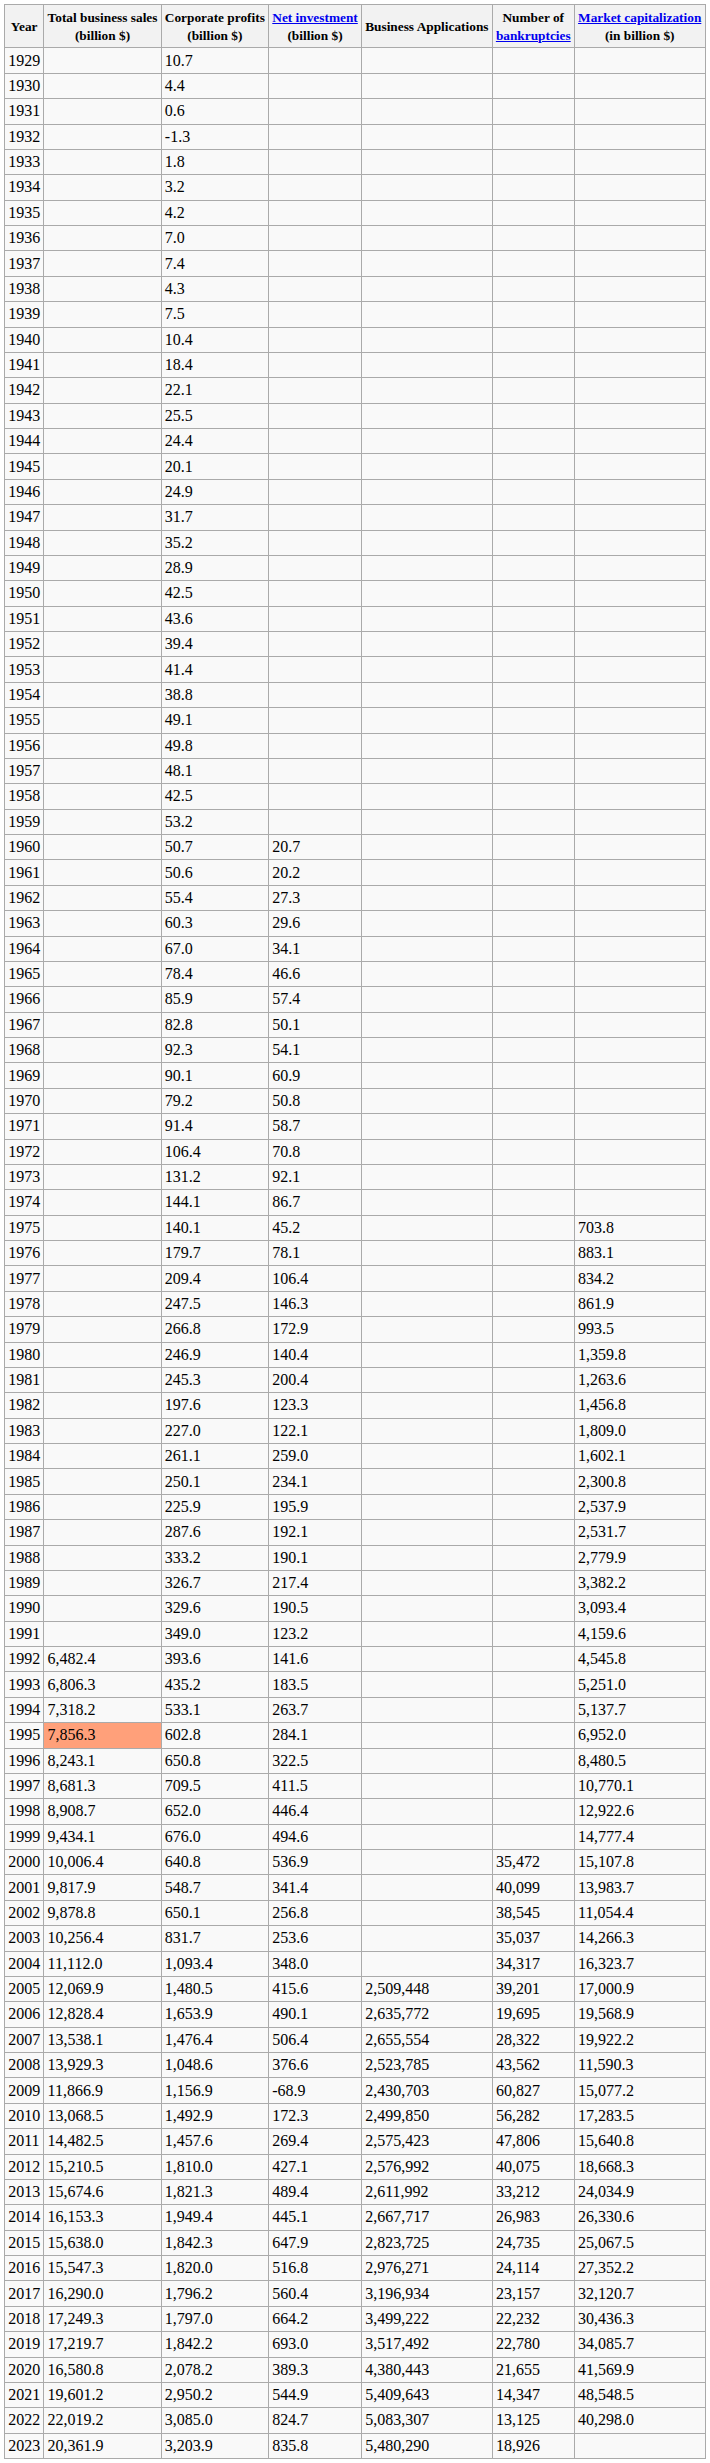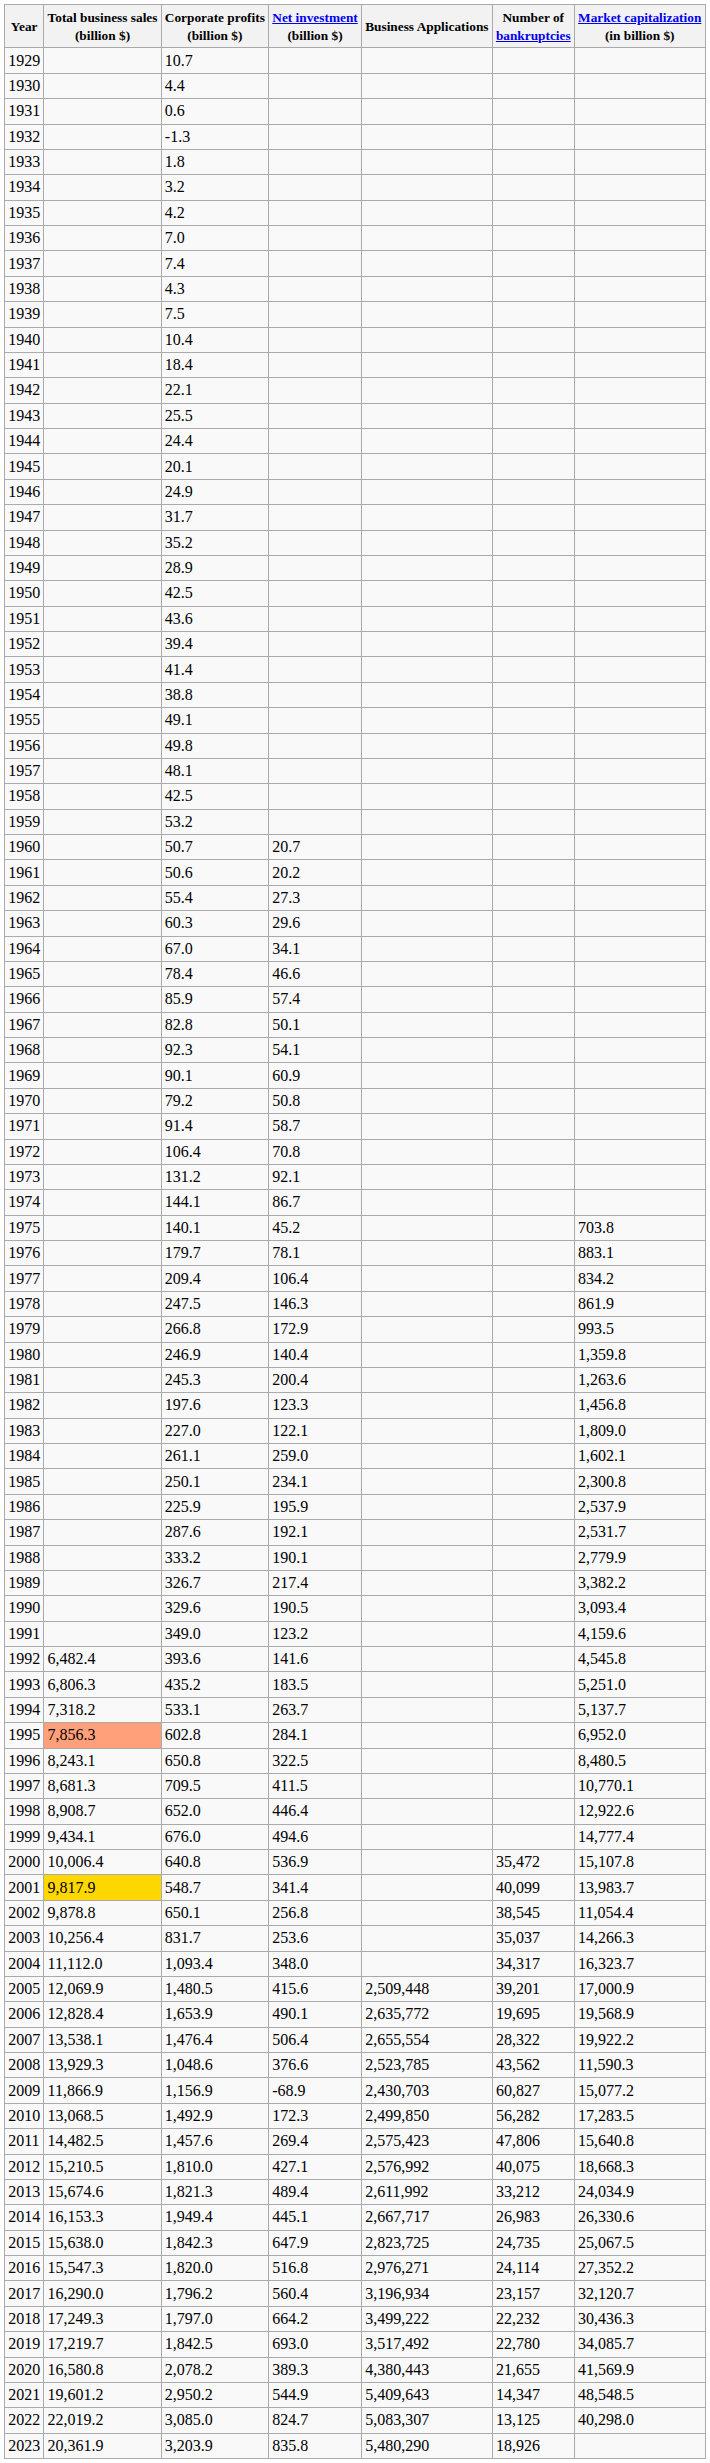 <table class="wikitable">
 <tr>
 <th><small>Year</small></th>
 <th><small>Total business sales<br>(billion $)</small></th>
 <th><small>Corporate profits<br>(billion $)</small></th>
 <th><small><a href='#'>Net investment</a> <br>(billion $)</small></th>
 <th><small>Business Applications</small></th>
 <th><small>Number of <br><a href='#'>bankruptcies</a></small></th>
 <th><small><a href='#'>Market capitalization</a><br>(in billion $)</small></th>
 </tr>
 <tr>
 <td>1929</td>
 <td></td>
 <td>10.7</td>
 <td></td>
 <td></td>
 <td></td>
 <td></td>
 </tr>
 <tr>
 <td>1930</td>
 <td></td>
 <td>4.4</td>
 <td></td>
 <td></td>
 <td></td>
 <td></td>
 </tr>
 <tr>
 <td>1931</td>
 <td></td>
 <td>0.6</td>
 <td></td>
 <td></td>
 <td></td>
 <td></td>
 </tr>
 <tr>
 <td>1932</td>
 <td></td>
 <td>-1.3</td>
 <td></td>
 <td></td>
 <td></td>
 <td></td>
 </tr>
 <tr>
 <td>1933</td>
 <td></td>
 <td>1.8</td>
 <td></td>
 <td></td>
 <td></td>
 <td></td>
 </tr>
 <tr>
 <td>1934</td>
 <td></td>
 <td>3.2</td>
 <td></td>
 <td></td>
 <td></td>
 <td></td>
 </tr>
 <tr>
 <td>1935</td>
 <td></td>
 <td>4.2</td>
 <td></td>
 <td></td>
 <td></td>
 <td></td>
 </tr>
 <tr>
 <td>1936</td>
 <td></td>
 <td>7.0</td>
 <td></td>
 <td></td>
 <td></td>
 <td></td>
 </tr>
 <tr>
 <td>1937</td>
 <td></td>
 <td>7.4</td>
 <td></td>
 <td></td>
 <td></td>
 <td></td>
 </tr>
 <tr>
 <td>1938</td>
 <td></td>
 <td>4.3</td>
 <td></td>
 <td></td>
 <td></td>
 <td></td>
 </tr>
 <tr>
 <td>1939</td>
 <td></td>
 <td>7.5</td>
 <td></td>
 <td></td>
 <td></td>
 <td></td>
 </tr>
 <tr>
 <td>1940</td>
 <td></td>
 <td>10.4</td>
 <td></td>
 <td></td>
 <td></td>
 <td></td>
 </tr>
 <tr>
 <td>1941</td>
 <td></td>
 <td>18.4</td>
 <td></td>
 <td></td>
 <td></td>
 <td></td>
 </tr>
 <tr>
 <td>1942</td>
 <td></td>
 <td>22.1</td>
 <td></td>
 <td></td>
 <td></td>
 <td></td>
 </tr>
 <tr>
 <td>1943</td>
 <td></td>
 <td>25.5</td>
 <td></td>
 <td></td>
 <td></td>
 <td></td>
 </tr>
 <tr>
 <td>1944</td>
 <td></td>
 <td>24.4</td>
 <td></td>
 <td></td>
 <td></td>
 <td></td>
 </tr>
 <tr>
 <td>1945</td>
 <td></td>
 <td>20.1</td>
 <td></td>
 <td></td>
 <td></td>
 <td></td>
 </tr>
 <tr>
 <td>1946</td>
 <td></td>
 <td>24.9</td>
 <td></td>
 <td></td>
 <td></td>
 <td></td>
 </tr>
 <tr>
 <td>1947</td>
 <td></td>
 <td>31.7</td>
 <td></td>
 <td></td>
 <td></td>
 <td></td>
 </tr>
 <tr>
 <td>1948</td>
 <td></td>
 <td>35.2</td>
 <td></td>
 <td></td>
 <td></td>
 <td></td>
 </tr>
 <tr>
 <td>1949</td>
 <td></td>
 <td>28.9</td>
 <td></td>
 <td></td>
 <td></td>
 <td></td>
 </tr>
 <tr>
 <td>1950</td>
 <td></td>
 <td>42.5</td>
 <td></td>
 <td></td>
 <td></td>
 <td></td>
 </tr>
 <tr>
 <td>1951</td>
 <td></td>
 <td>43.6</td>
 <td></td>
 <td></td>
 <td></td>
 <td></td>
 </tr>
 <tr>
 <td>1952</td>
 <td></td>
 <td>39.4</td>
 <td></td>
 <td></td>
 <td></td>
 <td></td>
 </tr>
 <tr>
 <td>1953</td>
 <td></td>
 <td>41.4</td>
 <td></td>
 <td></td>
 <td></td>
 <td></td>
 </tr>
 <tr>
 <td>1954</td>
 <td></td>
 <td>38.8</td>
 <td></td>
 <td></td>
 <td></td>
 <td></td>
 </tr>
 <tr>
 <td>1955</td>
 <td></td>
 <td>49.1</td>
 <td></td>
 <td></td>
 <td></td>
 <td></td>
 </tr>
 <tr>
 <td>1956</td>
 <td></td>
 <td>49.8</td>
 <td></td>
 <td></td>
 <td></td>
 <td></td>
 </tr>
 <tr>
 <td>1957</td>
 <td></td>
 <td>48.1</td>
 <td></td>
 <td></td>
 <td></td>
 <td></td>
 </tr>
 <tr>
 <td>1958</td>
 <td></td>
 <td>42.5</td>
 <td></td>
 <td></td>
 <td></td>
 <td></td>
 </tr>
 <tr>
 <td>1959</td>
 <td></td>
 <td>53.2</td>
 <td></td>
 <td></td>
 <td></td>
 <td></td>
 </tr>
 <tr>
 <td>1960</td>
 <td></td>
 <td>50.7</td>
 <td>20.7</td>
 <td></td>
 <td></td>
 <td></td>
 </tr>
 <tr>
 <td>1961</td>
 <td></td>
 <td>50.6</td>
 <td>20.2</td>
 <td></td>
 <td></td>
 <td></td>
 </tr>
 <tr>
 <td>1962</td>
 <td></td>
 <td>55.4</td>
 <td>27.3</td>
 <td></td>
 <td></td>
 <td></td>
 </tr>
 <tr>
 <td>1963</td>
 <td></td>
 <td>60.3</td>
 <td>29.6</td>
 <td></td>
 <td></td>
 <td></td>
 </tr>
 <tr>
 <td>1964</td>
 <td></td>
 <td>67.0</td>
 <td>34.1</td>
 <td></td>
 <td></td>
 <td></td>
 </tr>
 <tr>
 <td>1965</td>
 <td></td>
 <td>78.4</td>
 <td>46.6</td>
 <td></td>
 <td></td>
 <td></td>
 </tr>
 <tr>
 <td>1966</td>
 <td></td>
 <td>85.9</td>
 <td>57.4</td>
 <td></td>
 <td></td>
 <td></td>
 </tr>
 <tr>
 <td>1967</td>
 <td></td>
 <td>82.8</td>
 <td>50.1</td>
 <td></td>
 <td></td>
 <td></td>
 </tr>
 <tr>
 <td>1968</td>
 <td></td>
 <td>92.3</td>
 <td>54.1</td>
 <td></td>
 <td></td>
 <td></td>
 </tr>
 <tr>
 <td>1969</td>
 <td></td>
 <td>90.1</td>
 <td>60.9</td>
 <td></td>
 <td></td>
 <td></td>
 </tr>
 <tr>
 <td>1970</td>
 <td></td>
 <td>79.2</td>
 <td>50.8</td>
 <td></td>
 <td></td>
 <td></td>
 </tr>
 <tr>
 <td>1971</td>
 <td></td>
 <td>91.4</td>
 <td>58.7</td>
 <td></td>
 <td></td>
 <td></td>
 </tr>
 <tr>
 <td>1972</td>
 <td></td>
 <td>106.4</td>
 <td>70.8</td>
 <td></td>
 <td></td>
 <td></td>
 </tr>
 <tr>
 <td>1973</td>
 <td></td>
 <td>131.2</td>
 <td>92.1</td>
 <td></td>
 <td></td>
 <td></td>
 </tr>
 <tr>
 <td>1974</td>
 <td></td>
 <td>144.1</td>
 <td>86.7</td>
 <td></td>
 <td></td>
 <td></td>
 </tr>
 <tr>
 <td>1975</td>
 <td></td>
 <td>140.1</td>
 <td>45.2</td>
 <td></td>
 <td></td>
 <td>703.8</td>
 </tr>
 <tr>
 <td>1976</td>
 <td></td>
 <td>179.7</td>
 <td>78.1</td>
 <td></td>
 <td></td>
 <td>883.1</td>
 </tr>
 <tr>
 <td>1977</td>
 <td></td>
 <td>209.4</td>
 <td>106.4</td>
 <td></td>
 <td></td>
 <td>834.2</td>
 </tr>
 <tr>
 <td>1978</td>
 <td></td>
 <td>247.5</td>
 <td>146.3</td>
 <td></td>
 <td></td>
 <td>861.9</td>
 </tr>
 <tr>
 <td>1979</td>
 <td></td>
 <td>266.8</td>
 <td>172.9</td>
 <td></td>
 <td></td>
 <td>993.5</td>
 </tr>
 <tr>
 <td>1980</td>
 <td></td>
 <td>246.9</td>
 <td>140.4</td>
 <td></td>
 <td></td>
 <td>1,359.8</td>
 </tr>
 <tr>
 <td>1981</td>
 <td></td>
 <td>245.3</td>
 <td>200.4</td>
 <td></td>
 <td></td>
 <td>1,263.6</td>
 </tr>
 <tr>
 <td>1982</td>
 <td></td>
 <td>197.6</td>
 <td>123.3</td>
 <td></td>
 <td></td>
 <td>1,456.8</td>
 </tr>
 <tr>
 <td>1983</td>
 <td></td>
 <td>227.0</td>
 <td>122.1</td>
 <td></td>
 <td></td>
 <td>1,809.0</td>
 </tr>
 <tr>
 <td>1984</td>
 <td></td>
 <td>261.1</td>
 <td>259.0</td>
 <td></td>
 <td></td>
 <td>1,602.1</td>
 </tr>
 <tr>
 <td>1985</td>
 <td></td>
 <td>250.1</td>
 <td>234.1</td>
 <td></td>
 <td></td>
 <td>2,300.8</td>
 </tr>
 <tr>
 <td>1986</td>
 <td></td>
 <td>225.9</td>
 <td>195.9</td>
 <td></td>
 <td></td>
 <td>2,537.9</td>
 </tr>
 <tr>
 <td>1987</td>
 <td></td>
 <td>287.6</td>
 <td>192.1</td>
 <td></td>
 <td></td>
 <td>2,531.7</td>
 </tr>
 <tr>
 <td>1988</td>
 <td></td>
 <td>333.2</td>
 <td>190.1</td>
 <td></td>
 <td></td>
 <td>2,779.9</td>
 </tr>
 <tr>
 <td>1989</td>
 <td></td>
 <td>326.7</td>
 <td>217.4</td>
 <td></td>
 <td></td>
 <td>3,382.2</td>
 </tr>
 <tr>
 <td>1990</td>
 <td></td>
 <td>329.6</td>
 <td>190.5</td>
 <td></td>
 <td></td>
 <td>3,093.4</td>
 </tr>
 <tr>
 <td>1991</td>
 <td></td>
 <td>349.0</td>
 <td>123.2</td>
 <td></td>
 <td></td>
 <td>4,159.6</td>
 </tr>
 <tr>
 <td>1992</td>
 <td>6,482.4</td>
 <td>393.6</td>
 <td>141.6</td>
 <td></td>
 <td></td>
 <td>4,545.8</td>
 </tr>
 <tr>
 <td>1993</td>
 <td>6,806.3</td>
 <td>435.2</td>
 <td>183.5</td>
 <td></td>
 <td></td>
 <td>5,251.0</td>
 </tr>
 <tr>
 <td>1994</td>
 <td>7,318.2</td>
 <td>533.1</td>
 <td>263.7</td>
 <td></td>
 <td></td>
 <td>5,137.7</td>
 </tr>
 <tr>
 <td>1995</td>
 <td style="background: lightsalmon;">7,856.3</td>
 <td>602.8</td>
 <td>284.1</td>
 <td></td>
 <td></td>
 <td>6,952.0</td>
 </tr>
 <tr>
 <td>1996</td>
 <td>8,243.1</td>
 <td>650.8</td>
 <td>322.5</td>
 <td></td>
 <td></td>
 <td>8,480.5</td>
 </tr>
 <tr>
 <td>1997</td>
 <td>8,681.3</td>
 <td>709.5</td>
 <td>411.5</td>
 <td></td>
 <td></td>
 <td>10,770.1</td>
 </tr>
 <tr>
 <td>1998</td>
 <td>8,908.7</td>
 <td>652.0</td>
 <td>446.4</td>
 <td></td>
 <td></td>
 <td>12,922.6</td>
 </tr>
 <tr>
 <td>1999</td>
 <td>9,434.1</td>
 <td>676.0</td>
 <td>494.6</td>
 <td></td>
 <td></td>
 <td>14,777.4</td>
 </tr>
 <tr>
 <td>2000</td>
 <td>10,006.4</td>
 <td>640.8</td>
 <td>536.9</td>
 <td></td>
 <td>35,472</td>
 <td>15,107.8</td>
 </tr>
 <tr>
 <td>2001</td>
-<td>9,817.9</td>
+<td style="background: gold;">9,817.9</td>
 <td>548.7</td>
 <td>341.4</td>
 <td></td>
 <td>40,099</td>
 <td>13,983.7</td>
 </tr>
 <tr>
 <td>2002</td>
 <td>9,878.8</td>
 <td>650.1</td>
 <td>256.8</td>
 <td></td>
 <td>38,545</td>
 <td>11,054.4</td>
 </tr>
 <tr>
 <td>2003</td>
 <td>10,256.4</td>
 <td>831.7</td>
 <td>253.6</td>
 <td></td>
 <td>35,037</td>
 <td>14,266.3</td>
 </tr>
 <tr>
 <td>2004</td>
 <td>11,112.0</td>
 <td>1,093.4</td>
 <td>348.0</td>
 <td></td>
 <td>34,317</td>
 <td>16,323.7</td>
 </tr>
 <tr>
 <td>2005</td>
 <td>12,069.9</td>
 <td>1,480.5</td>
 <td>415.6</td>
 <td>2,509,448</td>
 <td>39,201</td>
 <td>17,000.9</td>
 </tr>
 <tr>
 <td>2006</td>
 <td>12,828.4</td>
 <td>1,653.9</td>
 <td>490.1</td>
 <td>2,635,772</td>
 <td>19,695</td>
 <td>19,568.9</td>
 </tr>
 <tr>
 <td>2007</td>
 <td>13,538.1</td>
 <td>1,476.4</td>
 <td>506.4</td>
 <td>2,655,554</td>
 <td>28,322</td>
 <td>19,922.2</td>
 </tr>
 <tr>
 <td>2008</td>
 <td>13,929.3</td>
 <td>1,048.6</td>
 <td>376.6</td>
 <td>2,523,785</td>
 <td>43,562</td>
 <td>11,590.3</td>
 </tr>
 <tr>
 <td>2009</td>
 <td>11,866.9</td>
 <td>1,156.9</td>
 <td>-68.9</td>
 <td>2,430,703</td>
 <td>60,827</td>
 <td>15,077.2</td>
 </tr>
 <tr>
 <td>2010</td>
 <td>13,068.5</td>
 <td>1,492.9</td>
 <td>172.3</td>
 <td>2,499,850</td>
 <td>56,282</td>
 <td>17,283.5</td>
 </tr>
 <tr>
 <td>2011</td>
 <td>14,482.5</td>
 <td>1,457.6</td>
 <td>269.4</td>
 <td>2,575,423</td>
 <td>47,806</td>
 <td>15,640.8</td>
 </tr>
 <tr>
 <td>2012</td>
 <td>15,210.5</td>
 <td>1,810.0</td>
 <td>427.1</td>
 <td>2,576,992</td>
 <td>40,075</td>
 <td>18,668.3</td>
 </tr>
 <tr>
 <td>2013</td>
 <td>15,674.6</td>
 <td>1,821.3</td>
 <td>489.4</td>
 <td>2,611,992</td>
 <td>33,212</td>
 <td>24,034.9</td>
 </tr>
 <tr>
 <td>2014</td>
 <td>16,153.3</td>
 <td>1,949.4</td>
 <td>445.1</td>
 <td>2,667,717</td>
 <td>26,983</td>
 <td>26,330.6</td>
 </tr>
 <tr>
 <td>2015</td>
 <td>15,638.0</td>
 <td>1,842.3</td>
 <td>647.9</td>
 <td>2,823,725</td>
 <td>24,735</td>
 <td>25,067.5</td>
 </tr>
 <tr>
 <td>2016</td>
 <td>15,547.3</td>
 <td>1,820.0</td>
 <td>516.8</td>
 <td>2,976,271</td>
 <td>24,114</td>
 <td>27,352.2</td>
 </tr>
 <tr>
 <td>2017</td>
 <td>16,290.0</td>
 <td>1,796.2</td>
 <td>560.4</td>
 <td>3,196,934</td>
 <td>23,157</td>
 <td>32,120.7</td>
 </tr>
 <tr>
 <td>2018</td>
 <td>17,249.3</td>
 <td>1,797.0</td>
 <td>664.2</td>
 <td>3,499,222</td>
 <td>22,232</td>
 <td>30,436.3</td>
 </tr>
 <tr>
 <td>2019</td>
 <td>17,219.7</td>
-<td>1,842.2</td>
+<td>1,842.5</td>
 <td>693.0</td>
 <td>3,517,492</td>
 <td>22,780</td>
 <td>34,085.7</td>
 </tr>
 <tr>
 <td>2020</td>
 <td>16,580.8</td>
 <td>2,078.2</td>
 <td>389.3</td>
 <td>4,380,443</td>
 <td>21,655</td>
 <td>41,569.9</td>
 </tr>
 <tr>
 <td>2021</td>
 <td>19,601.2</td>
 <td>2,950.2</td>
 <td>544.9</td>
 <td>5,409,643</td>
 <td>14,347</td>
 <td>48,548.5</td>
 </tr>
 <tr>
 <td>2022</td>
 <td>22,019.2</td>
 <td>3,085.0</td>
 <td>824.7</td>
 <td>5,083,307</td>
 <td>13,125</td>
 <td>40,298.0</td>
 </tr>
 <tr>
 <td>2023</td>
 <td>20,361.9</td>
 <td>3,203.9</td>
 <td>835.8</td>
 <td>5,480,290</td>
 <td>18,926</td>
 <td></td>
 </tr>
 </table>
